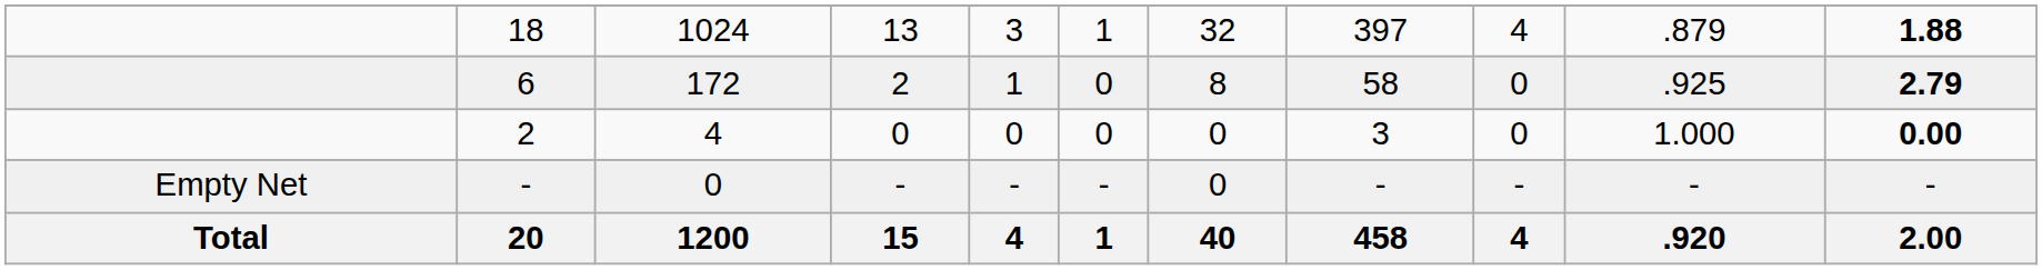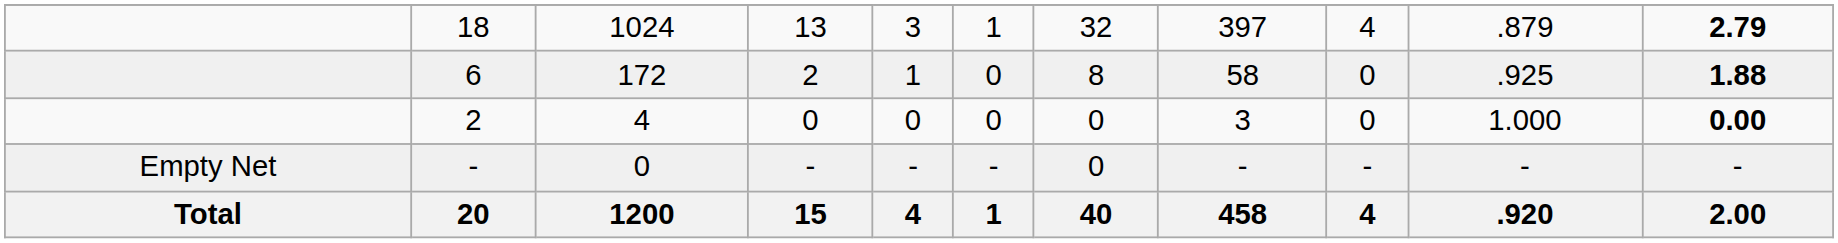 <table class="wikitable sortable" width ="1000">
 <tr align="center">
 </tr>
 <tr align="center" bgcolor="">
 <td></td>
 <td>18</td>
 <td>1024</td>
 <td>13</td>
 <td>3</td>
 <td>1</td>
 <td>32</td>
 <td>397</td>
 <td>4</td>
 <td>.879</td>
-<td><strong>1.88</strong></td>
+<td><strong>2.79</strong></td>
 </tr>
 <tr align="center" bgcolor="f0f0f0">
 <td></td>
 <td>6</td>
 <td>172</td>
 <td>2</td>
 <td>1</td>
 <td>0</td>
 <td>8</td>
 <td>58</td>
 <td>0</td>
 <td>.925</td>
-<td><strong>2.79</strong></td>
+<td><strong>1.88</strong></td>
 </tr>
 <tr align="center" bgcolor="">
 <td></td>
 <td>2</td>
 <td>4</td>
 <td>0</td>
 <td>0</td>
 <td>0</td>
 <td>0</td>
 <td>3</td>
 <td>0</td>
 <td>1.000</td>
 <td><strong>0.00</strong></td>
 </tr>
 <tr align="center" bgcolor="f0f0f0">
 <td>Empty Net</td>
 <td>-</td>
 <td>0</td>
 <td>-</td>
 <td>-</td>
 <td>-</td>
 <td>0</td>
 <td>-</td>
 <td>-</td>
 <td>-</td>
 <td>-</td>
 </tr>
 <tr>
 <th>Total</th>
 <th>20</th>
 <th>1200</th>
 <th>15</th>
 <th>4</th>
 <th>1</th>
 <th>40</th>
 <th>458</th>
 <th>4</th>
 <th>.920</th>
 <th>2.00</th>
 </tr>
 </table>
